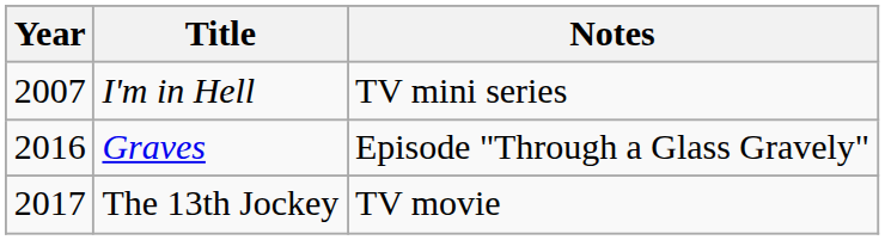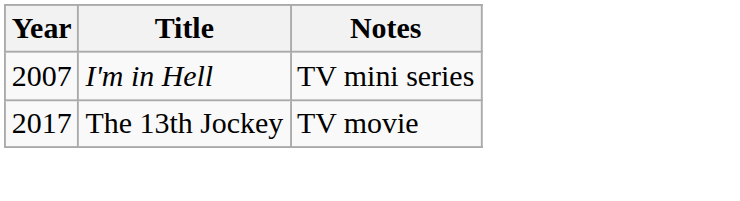 <table class="wikitable">
 <tr>
 <th>Year</th>
 <th>Title</th>
 <th>Notes</th>
 </tr>
 <tr>
 <td>2007</td>
 <td><em>I'm in Hell</em></td>
 <td>TV mini series</td>
 </tr>
 <tr>
-<td>2016</td>
-<td><em><a href='#'>Graves</a></em></td>
-<td>Episode "Through a Glass Gravely"</td>
-</tr>
-<tr>
 <td>2017</td>
 <td>The 13th Jockey</td>
 <td>TV movie</td>
 </tr>
 </table>
